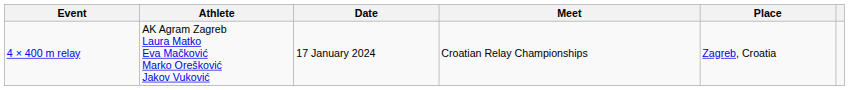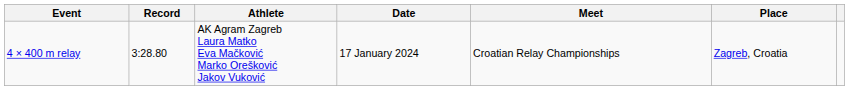 <table class="wikitable" style="font-size: 95%; width: 95%;">
 <tr>
 <th>Event</th>
+<th>Record</th>
 <th>Athlete</th>
 <th>Date</th>
 <th>Meet</th>
 <th>Place</th>
 <th></th>
 </tr>
 <tr>
 <td><a href='#'>4 × 400 m relay</a></td>
+<td>3:28.80</td>
 <td>AK Agram Zagreb<br><a href='#'>Laura Matko</a><br><a href='#'>Eva Mačković</a><br><a href='#'>Marko Orešković</a><br><a href='#'>Jakov Vuković</a></td>
 <td>17 January 2024</td>
 <td>Croatian Relay Championships</td>
 <td><a href='#'>Zagreb</a>, Croatia</td>
 <td></td>
 </tr>
 </table>
